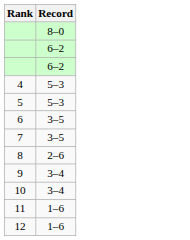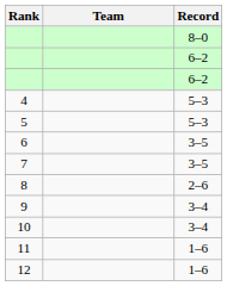 <table class="wikitable">
 <tr>
 <th>Rank</th>
+<th width=150px>Team</th>
 <th>Record</th>
 </tr>
 <tr bgcolor=ccffcc>
 <td align=center></td>
+<td></td>
 <td align=center>8–0</td>
 </tr>
 <tr bgcolor=ccffcc>
 <td align=center></td>
+<td></td>
 <td align=center>6–2</td>
 </tr>
 <tr bgcolor=ccffcc>
 <td align=center></td>
+<td></td>
 <td align=center>6–2</td>
 </tr>
 <tr>
 <td align=center>4</td>
+<td></td>
 <td align=center>5–3</td>
 </tr>
 <tr>
 <td align=center>5</td>
+<td></td>
 <td align=center>5–3</td>
 </tr>
 <tr>
 <td align=center>6</td>
+<td></td>
 <td align=center>3–5</td>
 </tr>
 <tr>
 <td align=center>7</td>
+<td></td>
 <td align=center>3–5</td>
 </tr>
 <tr>
 <td align=center>8</td>
+<td></td>
 <td align=center>2–6</td>
 </tr>
 <tr>
 <td align=center>9</td>
+<td></td>
 <td align=center>3–4</td>
 </tr>
 <tr>
 <td align=center>10</td>
+<td></td>
 <td align=center>3–4</td>
 </tr>
 <tr>
 <td align=center>11</td>
+<td></td>
 <td align=center>1–6</td>
 </tr>
 <tr>
 <td align=center>12</td>
+<td></td>
 <td align=center>1–6</td>
 </tr>
 </table>
